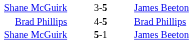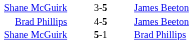 <table style="text-align:center">
 <tr>
 <th width=223></th>
 <th width=100></th>
 <th width=223></th>
 </tr>
 <tr>
 <td align=right><a href='#'>Shane McGuirk</a> </td>
 <td>3-<strong>5</strong></td>
 <td align=left> <a href='#'>James Beeton</a></td>
 </tr>
 <tr>
 <td align=right><a href='#'>Brad Phillips</a> </td>
 <td>4-<strong>5</strong></td>
-<td align=left> <a href='#'>Brad Phillips</a></td>
+<td align=left> <a href='#'>James Beeton</a></td>
 </tr>
 <tr>
 <td align=right><a href='#'>Shane McGuirk</a> </td>
 <td><strong>5</strong>-1</td>
-<td align=left> <a href='#'>James Beeton</a></td>
+<td align=left> <a href='#'>Brad Phillips</a></td>
 </tr>
 </table>
